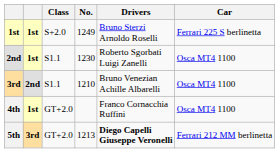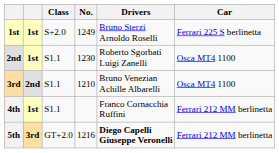 <table class="wikitable" style="font-size:90%">
 <tr>
 <th></th>
 <th></th>
 <th>Class</th>
 <th>No.</th>
 <th>Drivers</th>
 <th>Car</th>
 </tr>
 <tr>
 <th style="background:#ffffbf;"><strong>1st</strong></th>
 <th style="background:#ffffbf;"><strong>1st</strong></th>
 <td>S+2.0</td>
 <td>1249</td>
 <td> <a href='#'>Bruno Sterzi</a><br> Arnoldo Roselli</td>
 <td><a href='#'>Ferrari 225 S</a> berlinetta</td>
 </tr>
 <tr>
 <th style="background:#dfdfdf;">2nd</th>
 <th style="background:#ffffbf;"><strong>1st</strong></th>
 <td>S1.1</td>
 <td>1230</td>
 <td> Roberto Sgorbati<br> Luigi Zanelli</td>
 <td><a href='#'>Osca MT4</a> 1100</td>
 </tr>
 <tr>
 <th style="background:#ffdf9f;">3rd</th>
 <th style="background:#dfdfdf;">2nd</th>
 <td>S1.1</td>
 <td>1210</td>
 <td> Bruno Venezian<br> Achille Albarelli</td>
 <td><a href='#'>Osca MT4</a> 1100</td>
 </tr>
 <tr>
 <th>4th</th>
 <th style="background:#ffffbf;"><strong>1st</strong></th>
-<td>GT+2.0</td>
+<td>S1.1</td>
 <td></td>
 <td> Franco Cornacchia<br> Ruffini</td>
-<td><a href='#'>Osca MT4</a> 1100</td>
+<td><a href='#'>Ferrari 212 MM</a> berlinetta</td>
 </tr>
 <tr>
 <th>5th</th>
 <th style="background:#ffdf9f;">3rd</th>
 <td>GT+2.0</td>
-<td>1213</td>
+<td>1216</td>
 <td><strong> Diego Capelli<br> Giuseppe Veronelli</strong></td>
 <td><a href='#'>Ferrari 212 MM</a> berlinetta</td>
 </tr>
 </table>
